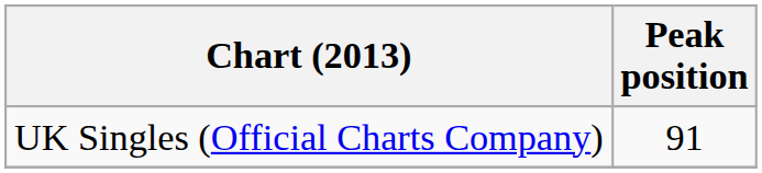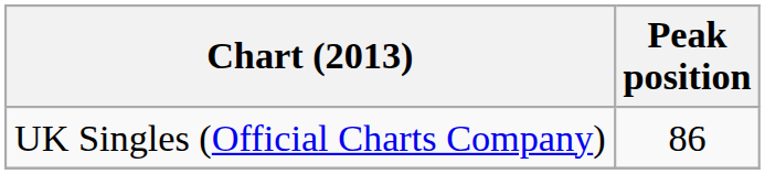 <table class="wikitable sortable plainrowheaders">
 <tr>
 <th scope="col">Chart (2013)</th>
 <th scope="col">Peak<br>position</th>
 </tr>
 <tr>
 <td>UK Singles (<a href='#'>Official Charts Company</a>)</td>
-<td style="text-align:center;">91</td>
+<td style="text-align:center;">86</td>
 </tr>
 <tr>
 </tr>
 </table>
